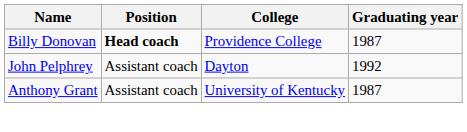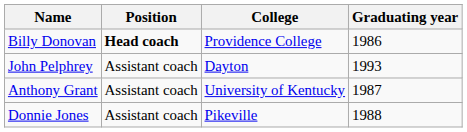 <table class="wikitable" style="font-size: 95%;">
 <tr>
 <th>Name</th>
 <th>Position</th>
 <th>College</th>
 <th>Graduating year</th>
 </tr>
 <tr>
 <td><a href='#'>Billy Donovan</a></td>
 <td><strong>Head coach</strong></td>
 <td><a href='#'>Providence College</a></td>
-<td>1987</td>
+<td>1986</td>
 </tr>
 <tr>
 <td><a href='#'>John Pelphrey</a></td>
 <td>Assistant coach</td>
 <td><a href='#'>Dayton</a></td>
-<td>1992</td>
+<td>1993</td>
 </tr>
 <tr>
 <td><a href='#'>Anthony Grant</a></td>
 <td>Assistant coach</td>
 <td><a href='#'>University of Kentucky</a></td>
 <td>1987</td>
 </tr>
+<tr>
+<td><a href='#'>Donnie Jones</a></td>
+<td>Assistant coach</td>
+<td><a href='#'>Pikeville</a></td>
+<td>1988</td>
+</tr>
 </table>
